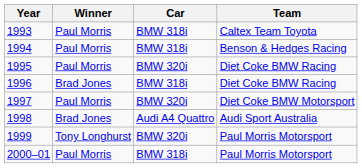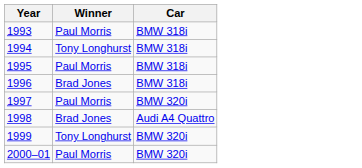 <table class="wikitable" style="font-size: 95%;">
 <tr>
 <th>Year</th>
 <th>Winner</th>
 <th>Car</th>
-<th>Team</th>
 </tr>
 <tr>
 <td><a href='#'>1993</a></td>
 <td> <a href='#'>Paul Morris</a></td>
 <td><a href='#'>BMW 318i</a></td>
-<td><a href='#'>Caltex Team Toyota</a></td>
 </tr>
 <tr>
 <td><a href='#'>1994</a></td>
-<td> <a href='#'>Paul Morris</a></td>
+<td> <a href='#'>Tony Longhurst</a></td>
 <td><a href='#'>BMW 318i</a></td>
-<td><a href='#'>Benson & Hedges Racing</a></td>
 </tr>
 <tr>
 <td><a href='#'>1995</a></td>
 <td> <a href='#'>Paul Morris</a></td>
-<td><a href='#'>BMW 320i</a></td>
-<td><a href='#'>Diet Coke BMW Racing</a></td>
+<td><a href='#'>BMW 318i</a></td>
 </tr>
 <tr>
 <td><a href='#'>1996</a></td>
 <td> <a href='#'>Brad Jones</a></td>
 <td><a href='#'>BMW 318i</a></td>
-<td><a href='#'>Diet Coke BMW Racing</a></td>
 </tr>
 <tr>
 <td><a href='#'>1997</a></td>
 <td> <a href='#'>Paul Morris</a></td>
 <td><a href='#'>BMW 320i</a></td>
-<td><a href='#'>Diet Coke BMW Motorsport</a></td>
 </tr>
 <tr>
 <td><a href='#'>1998</a></td>
 <td> <a href='#'>Brad Jones</a></td>
 <td><a href='#'>Audi A4 Quattro</a></td>
-<td><a href='#'>Audi Sport Australia</a></td>
 </tr>
 <tr>
 <td><a href='#'>1999</a></td>
 <td> <a href='#'>Tony Longhurst</a></td>
 <td><a href='#'>BMW 320i</a></td>
-<td><a href='#'>Paul Morris Motorsport</a></td>
 </tr>
 <tr>
 <td><a href='#'>2000–01</a></td>
 <td> <a href='#'>Paul Morris</a></td>
-<td><a href='#'>BMW 318i</a></td>
-<td><a href='#'>Paul Morris Motorsport</a></td>
+<td><a href='#'>BMW 320i</a></td>
 </tr>
 </table>
